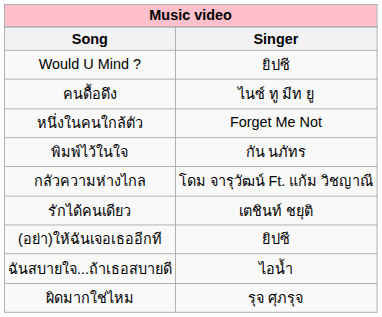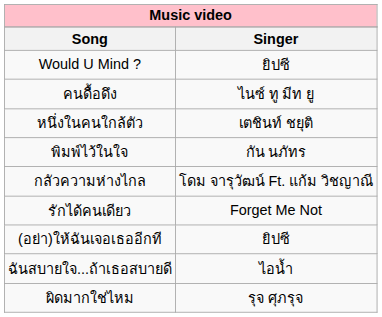 <table class="wikitable">
 <tr>
 <th colspan="7" style="background: pink;">Music video</th>
 </tr>
 <tr bgcolor="#CCCCCC" align="center">
 </tr>
 <tr>
 <th>Song</th>
 <th>Singer</th>
 </tr>
 <tr>
 <td align="center">Would U Mind ?</td>
 <td align="center">ยิปซี</td>
 </tr>
 <tr>
 <td align="center">คนดื้อดึง</td>
 <td align="center">ไนซ์ ทู มีท ยู</td>
 </tr>
 <tr>
 <td align="center">หนึ่งในคนใกล้ตัว</td>
-<td align="center">Forget Me Not</td>
+<td align="center">เตชินท์ ชยุติ</td>
 </tr>
 <tr>
 <td align="center">พิมพ์ไว้ในใจ</td>
 <td align="center">กัน นภัทร</td>
 </tr>
 <tr>
 <td align="center">กลัวความห่างไกล</td>
 <td align="center">โดม จารุวัฒน์ Ft. แก้ม วิชญาณี</td>
 </tr>
 <tr>
 <td align="center">รักได้คนเดียว</td>
-<td align="center">เตชินท์ ชยุติ</td>
+<td align="center">Forget Me Not</td>
 </tr>
 <tr>
 <td align="center">(อย่า)ให้ฉันเจอเธออีกที</td>
 <td align="center">ยิปซี</td>
 </tr>
 <tr>
 <td align="center">ฉันสบายใจ...ถ้าเธอสบายดี</td>
 <td align="center">ไอน้ำ</td>
 </tr>
 <tr>
 <td align="center">ผิดมากใช่ไหม</td>
 <td align="center">รุจ ศุภรุจ</td>
 </tr>
 </table>
